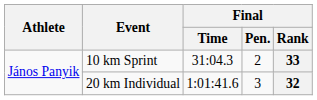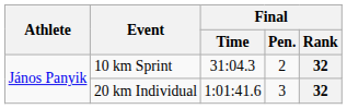 <table class="wikitable" style="font-size:90%">
 <tr>
 <th rowspan="2">Athlete</th>
 <th rowspan="2">Event</th>
 <th colspan="3">Final</th>
 </tr>
 <tr>
 <th>Time</th>
 <th>Pen.</th>
 <th>Rank</th>
 </tr>
 <tr>
 <td rowspan=2><a href='#'>János Panyik</a></td>
 <td>10 km Sprint</td>
 <td align="center">31:04.3</td>
 <td align="center">2</td>
-<th align="center">33</th>
+<th align="center">32</th>
 </tr>
 <tr>
 <td>20 km Individual</td>
 <td align="center">1:01:41.6</td>
 <td align="center">3</td>
 <th align="center">32</th>
 </tr>
 </table>
